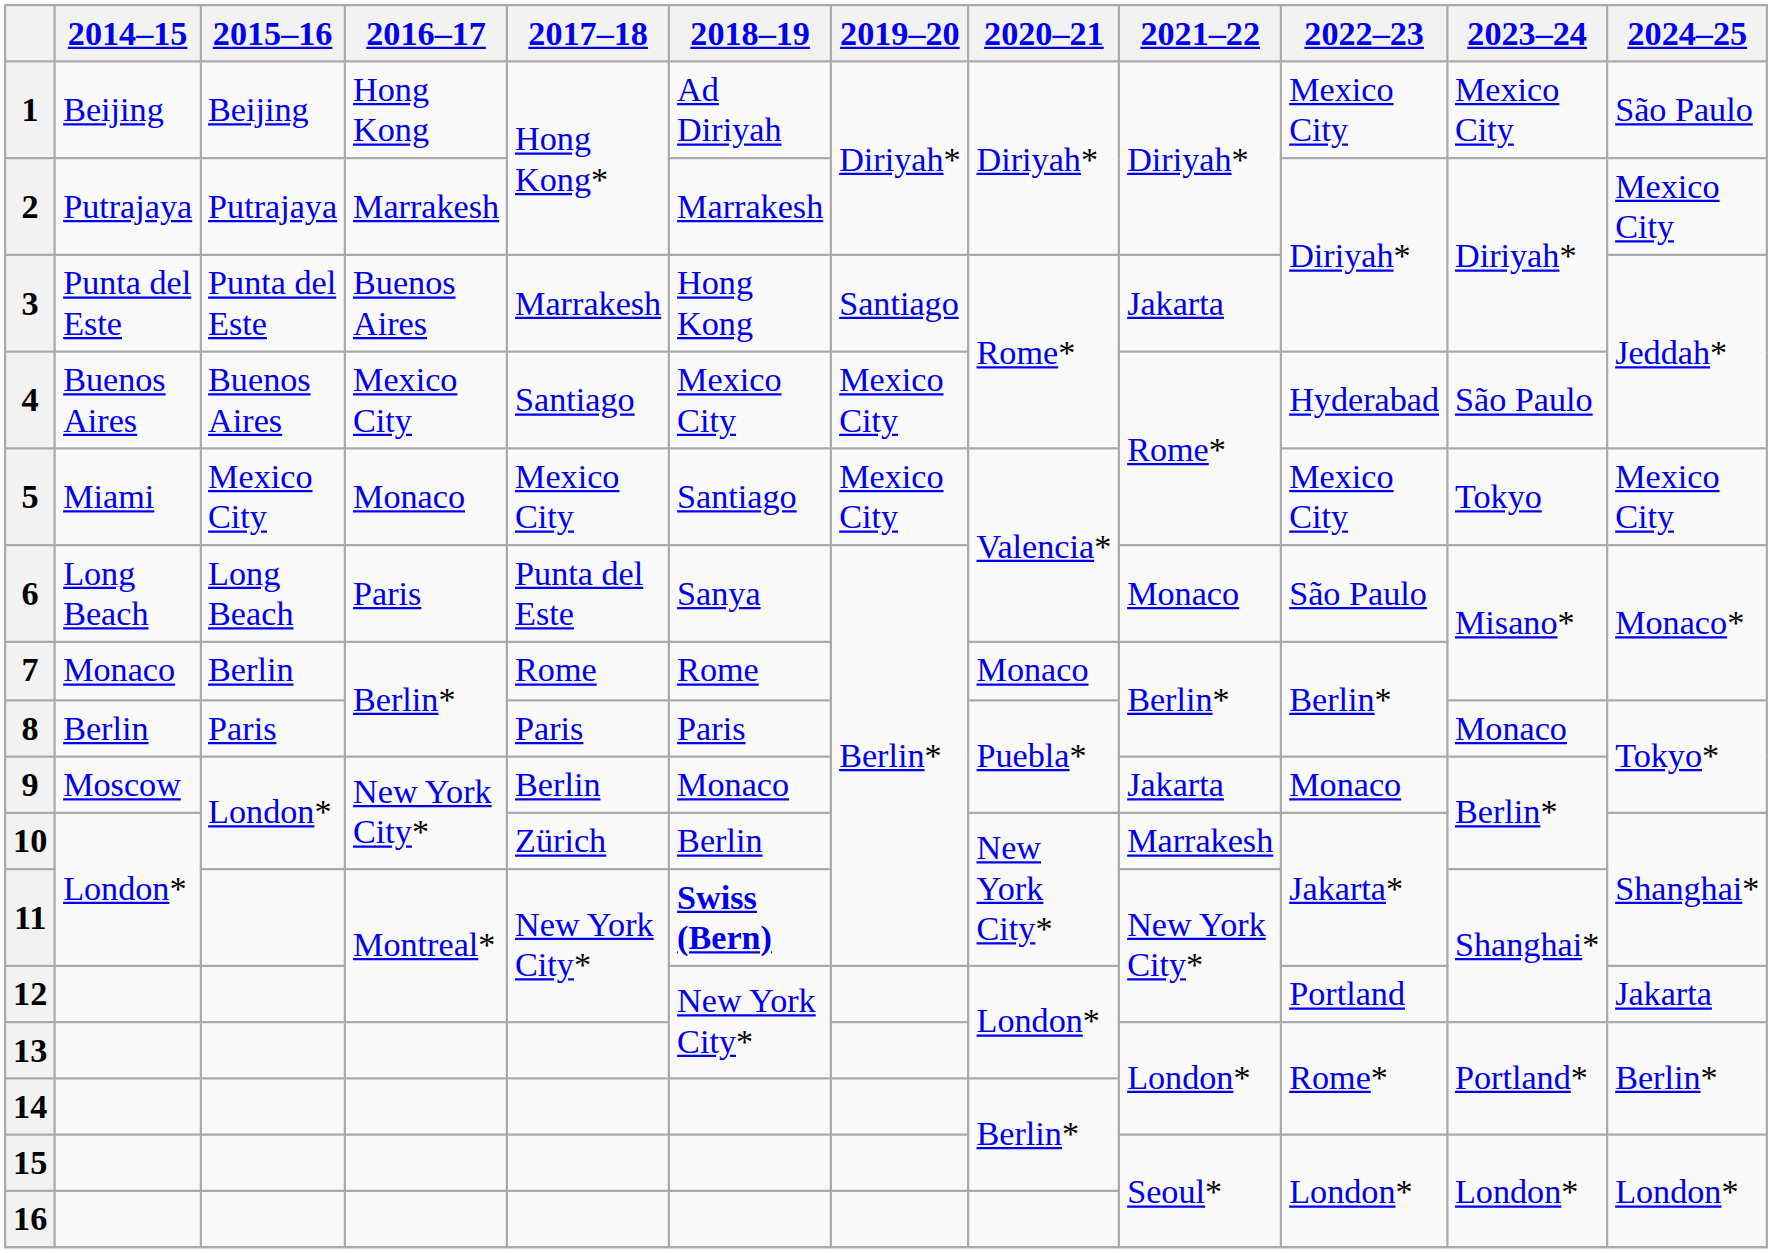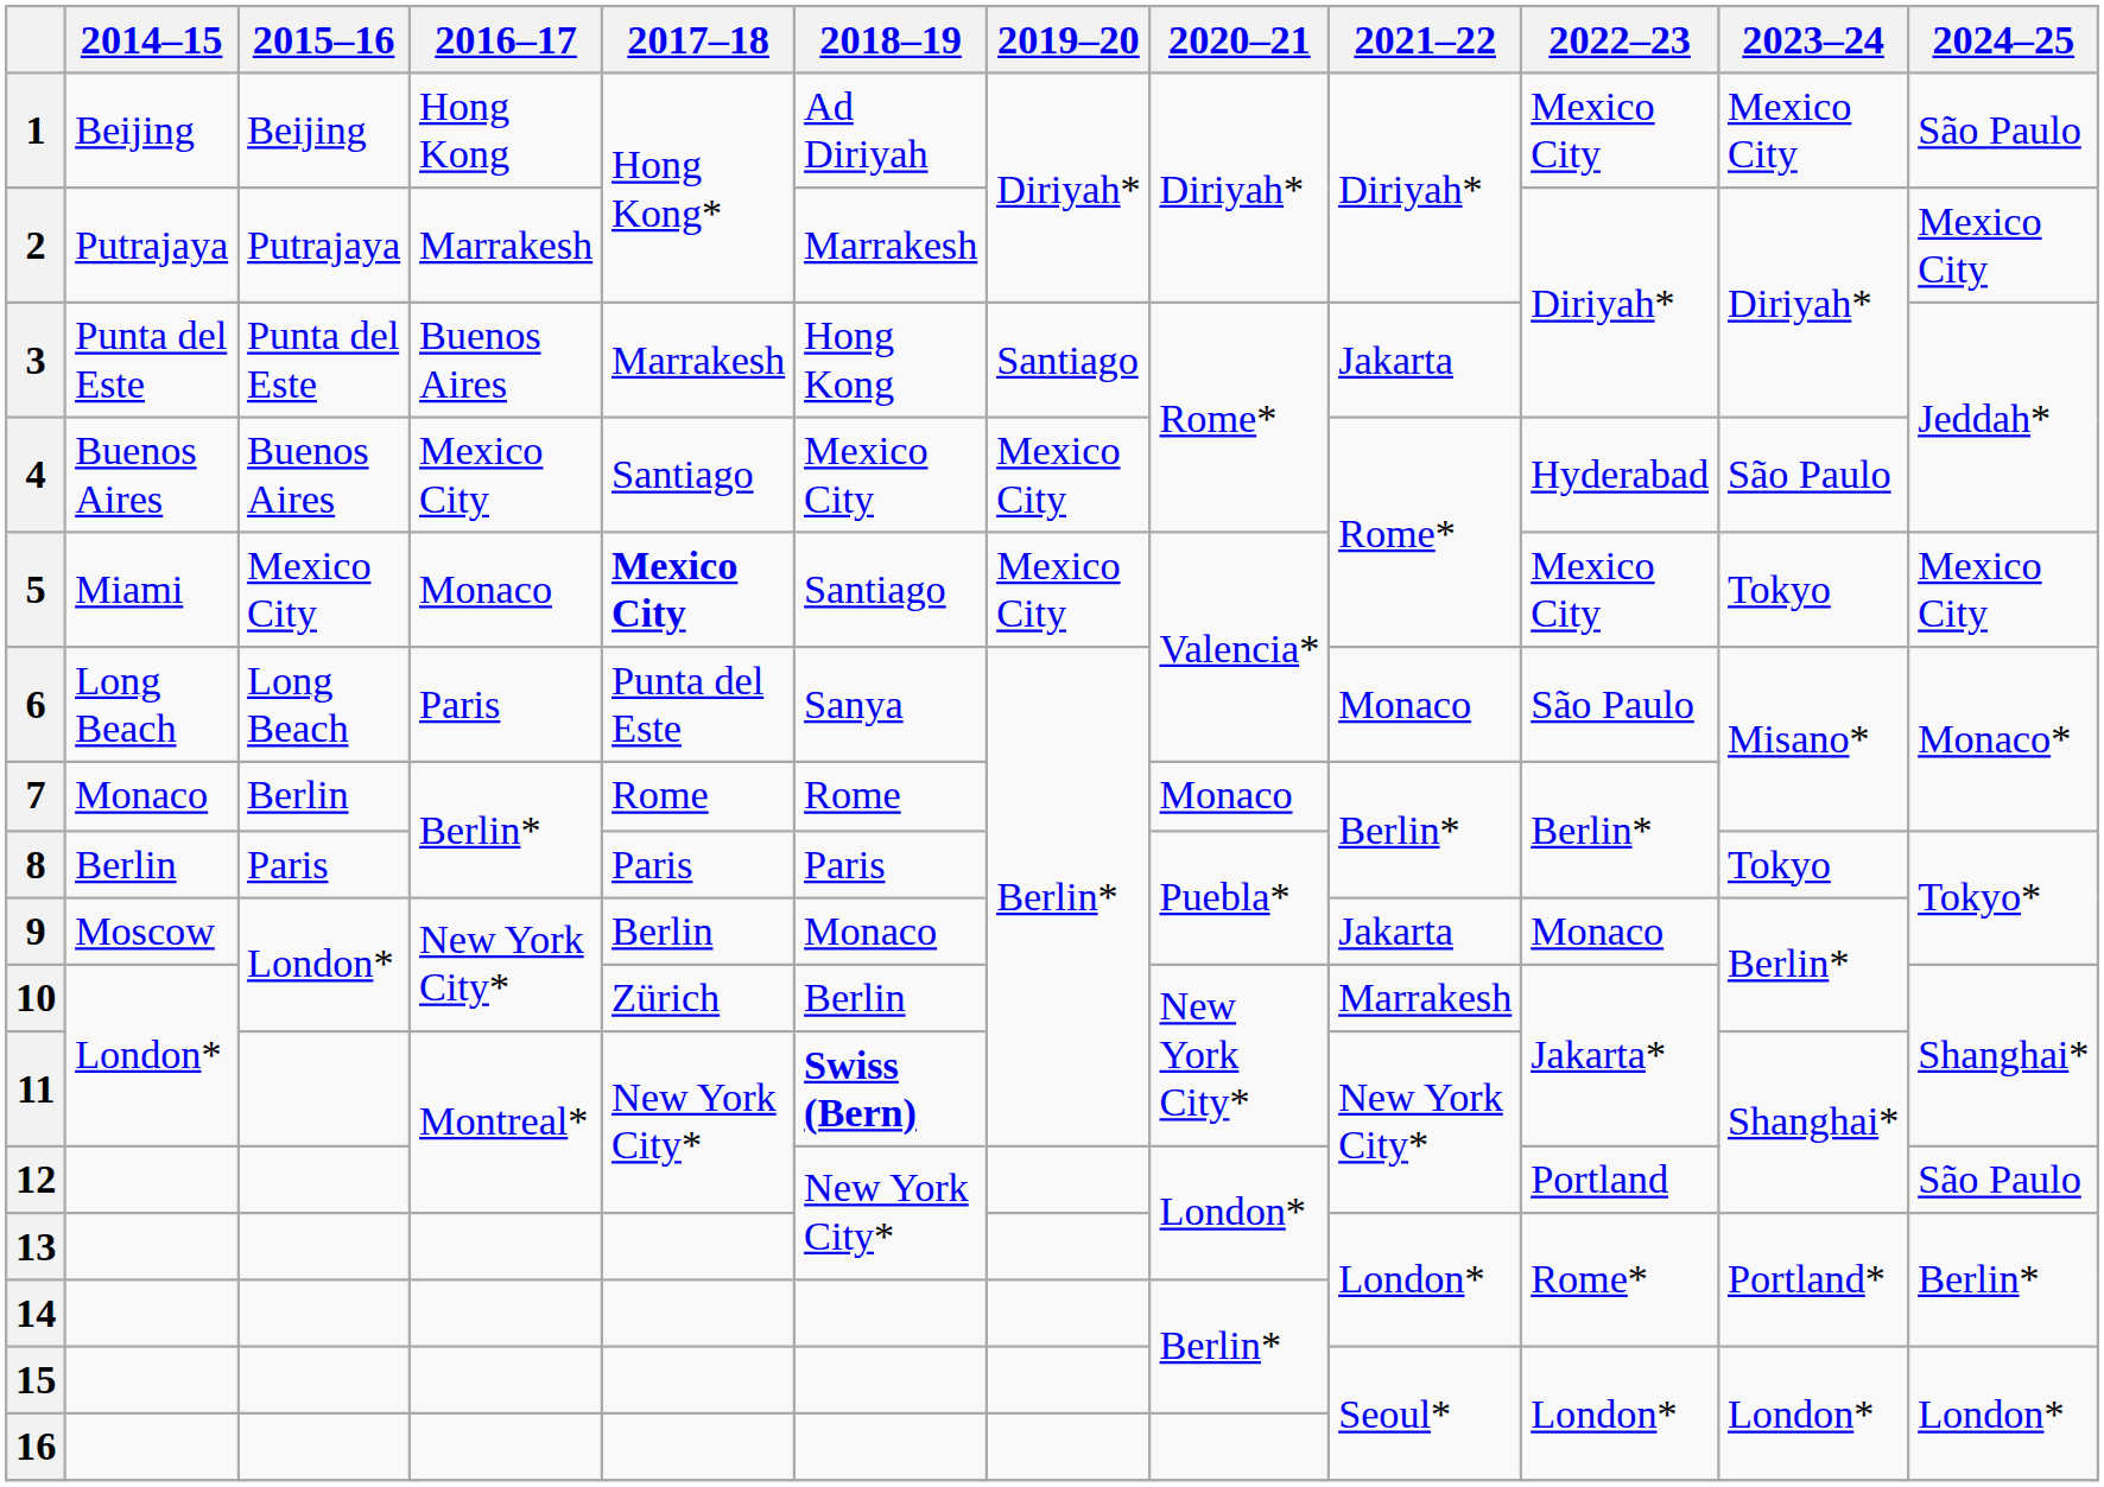 <table class="wikitable" style="font-size: 95%; width: auto">
 <tr>
 <th></th>
 <th><a href='#'>2014–15</a></th>
 <th><a href='#'>2015–16</a></th>
 <th><a href='#'>2016–17</a></th>
 <th><a href='#'>2017–18</a></th>
 <th><a href='#'>2018–19</a></th>
 <th><a href='#'>2019–20</a></th>
 <th><a href='#'>2020–21</a></th>
 <th><a href='#'>2021–22</a></th>
 <th><a href='#'>2022–23</a></th>
 <th><a href='#'>2023–24</a></th>
 <th><a href='#'>2024–25</a></th>
 </tr>
 <tr>
 <th>1</th>
 <td> <a href='#'>Beijing</a></td>
 <td> <a href='#'>Beijing</a></td>
 <td> <a href='#'>Hong Kong</a></td>
 <td rowspan="2"> <a href='#'>Hong Kong</a>*</td>
 <td> <a href='#'>Ad Diriyah</a></td>
 <td rowspan="2"> <a href='#'>Diriyah</a>*</td>
 <td rowspan="2"> <a href='#'>Diriyah</a>*</td>
 <td rowspan="2"> <a href='#'>Diriyah</a>*</td>
 <td> <a href='#'>Mexico City</a></td>
 <td> <a href='#'>Mexico City</a></td>
 <td> <a href='#'>São Paulo</a></td>
 </tr>
 <tr>
 <th>2</th>
 <td> <a href='#'>Putrajaya</a></td>
 <td> <a href='#'>Putrajaya</a></td>
 <td> <a href='#'>Marrakesh</a></td>
 <td> <a href='#'>Marrakesh</a></td>
 <td rowspan="2"> <a href='#'>Diriyah</a>*</td>
 <td rowspan="2"> <a href='#'>Diriyah</a>*</td>
 <td> <a href='#'>Mexico City</a></td>
 </tr>
 <tr>
 <th>3</th>
 <td> <a href='#'>Punta del Este</a></td>
 <td> <a href='#'>Punta del Este</a></td>
 <td> <a href='#'>Buenos Aires</a></td>
 <td> <a href='#'>Marrakesh</a></td>
 <td> <a href='#'>Hong Kong</a></td>
 <td> <a href='#'>Santiago</a></td>
 <td rowspan="2"> <a href='#'>Rome</a>*</td>
 <td> <a href='#'>Jakarta</a></td>
 <td rowspan="2"> <a href='#'>Jeddah</a>*</td>
 </tr>
 <tr>
 <th>4</th>
 <td> <a href='#'>Buenos Aires</a></td>
 <td> <a href='#'>Buenos Aires</a></td>
 <td> <a href='#'>Mexico City</a></td>
 <td> <a href='#'>Santiago</a></td>
 <td> <a href='#'>Mexico City</a></td>
 <td> <a href='#'>Mexico City</a></td>
 <td rowspan="2"> <a href='#'>Rome</a>*</td>
 <td> <a href='#'>Hyderabad</a></td>
 <td> <a href='#'>São Paulo</a></td>
 </tr>
 <tr>
 <th>5</th>
 <td> <a href='#'>Miami</a></td>
 <td> <a href='#'>Mexico City</a></td>
 <td> <a href='#'>Monaco</a></td>
-<td> <a href='#'>Mexico City</a></td>
+<td><strong> <a href='#'>Mexico City</a></strong></td>
 <td> <a href='#'>Santiago</a></td>
 <td> <a href='#'>Mexico City</a></td>
 <td rowspan="2"> <a href='#'>Valencia</a>*</td>
 <td> <a href='#'>Mexico City</a></td>
 <td> <a href='#'>Tokyo</a></td>
 <td> <a href='#'>Mexico City</a></td>
 </tr>
 <tr>
 <th>6</th>
 <td> <a href='#'>Long Beach</a></td>
 <td> <a href='#'>Long Beach</a></td>
 <td> <a href='#'>Paris</a></td>
 <td> <a href='#'>Punta del Este</a></td>
 <td> <a href='#'>Sanya</a></td>
 <td rowspan="6"> <a href='#'>Berlin</a>*</td>
 <td> <a href='#'>Monaco</a></td>
 <td> <a href='#'>São Paulo</a></td>
 <td rowspan="2"> <a href='#'>Misano</a>*</td>
 <td rowspan="2"> <a href='#'>Monaco</a>*</td>
 </tr>
 <tr>
 <th>7</th>
 <td> <a href='#'>Monaco</a></td>
 <td> <a href='#'>Berlin</a></td>
 <td rowspan="2"> <a href='#'>Berlin</a>*</td>
 <td> <a href='#'>Rome</a></td>
 <td> <a href='#'>Rome</a></td>
 <td> <a href='#'>Monaco</a></td>
 <td rowspan="2"> <a href='#'>Berlin</a>*</td>
 <td rowspan="2"> <a href='#'>Berlin</a>*</td>
 </tr>
 <tr>
 <th>8</th>
 <td> <a href='#'>Berlin</a></td>
 <td> <a href='#'>Paris</a></td>
 <td> <a href='#'>Paris</a></td>
 <td> <a href='#'>Paris</a></td>
 <td rowspan="2"> <a href='#'>Puebla</a>*</td>
-<td> <a href='#'>Monaco</a></td>
+<td> <a href='#'>Tokyo</a></td>
 <td rowspan="2"> <a href='#'>Tokyo</a>*</td>
 </tr>
 <tr>
 <th>9</th>
 <td> <a href='#'>Moscow</a></td>
 <td rowspan="2"> <a href='#'>London</a>*</td>
 <td rowspan="2"> <a href='#'>New York City</a>*</td>
 <td> <a href='#'>Berlin</a></td>
 <td> <a href='#'>Monaco</a></td>
 <td> <a href='#'>Jakarta</a></td>
 <td> <a href='#'>Monaco</a></td>
 <td rowspan="2"> <a href='#'>Berlin</a>*</td>
 </tr>
 <tr>
 <th>10</th>
 <td rowspan="2"> <a href='#'>London</a>*</td>
 <td> <a href='#'>Zürich</a></td>
 <td> <a href='#'>Berlin</a></td>
 <td rowspan="2"> <a href='#'>New York City</a>*</td>
 <td> <a href='#'>Marrakesh</a></td>
 <td rowspan="2"> <a href='#'>Jakarta</a>*</td>
 <td rowspan="2"> <a href='#'>Shanghai</a>*</td>
 </tr>
 <tr>
 <th>11</th>
 <td></td>
 <td rowspan="2"> <a href='#'>Montreal</a>*</td>
 <td rowspan="2"> <a href='#'>New York City</a>*</td>
 <td><strong> <a href='#'>Swiss (Bern)</a></strong></td>
 <td rowspan="2"> <a href='#'>New York City</a>*</td>
 <td rowspan="2"> <a href='#'>Shanghai</a>*</td>
 </tr>
 <tr>
 <th>12</th>
 <td></td>
 <td></td>
 <td rowspan="2"> <a href='#'>New York City</a>*</td>
 <td></td>
 <td rowspan="2"> <a href='#'>London</a>*</td>
 <td> <a href='#'>Portland</a></td>
-<td> <a href='#'>Jakarta</a></td>
+<td> <a href='#'>São Paulo</a></td>
 </tr>
 <tr>
 <th>13</th>
 <td></td>
 <td></td>
 <td></td>
 <td></td>
 <td></td>
 <td rowspan="2"> <a href='#'>London</a>*</td>
 <td rowspan="2"> <a href='#'>Rome</a>*</td>
 <td rowspan="2"> <a href='#'>Portland</a>*</td>
 <td rowspan="2"> <a href='#'>Berlin</a>*</td>
 </tr>
 <tr>
 <th>14</th>
 <td></td>
 <td></td>
 <td></td>
 <td></td>
 <td></td>
 <td></td>
 <td rowspan="2"> <a href='#'>Berlin</a>*</td>
 </tr>
 <tr>
 <th>15</th>
 <td></td>
 <td></td>
 <td></td>
 <td></td>
 <td></td>
 <td></td>
 <td rowspan="2"> <a href='#'>Seoul</a>*</td>
 <td rowspan="2"> <a href='#'>London</a>*</td>
 <td rowspan="2"> <a href='#'>London</a>*</td>
 <td rowspan="2"> <a href='#'>London</a>*</td>
 </tr>
 <tr>
 <th>16</th>
 <td></td>
 <td></td>
 <td></td>
 <td></td>
 <td></td>
 <td></td>
 <td></td>
 </tr>
 <tr>
 </tr>
 </table>
